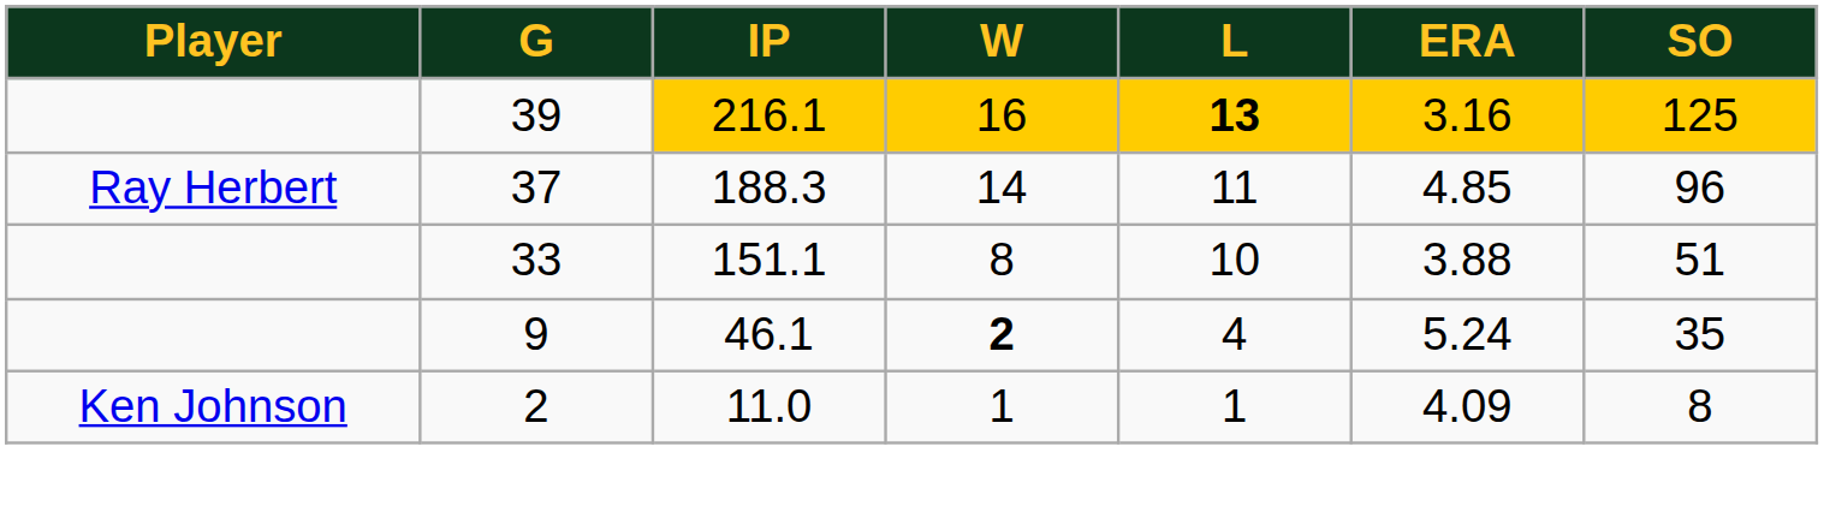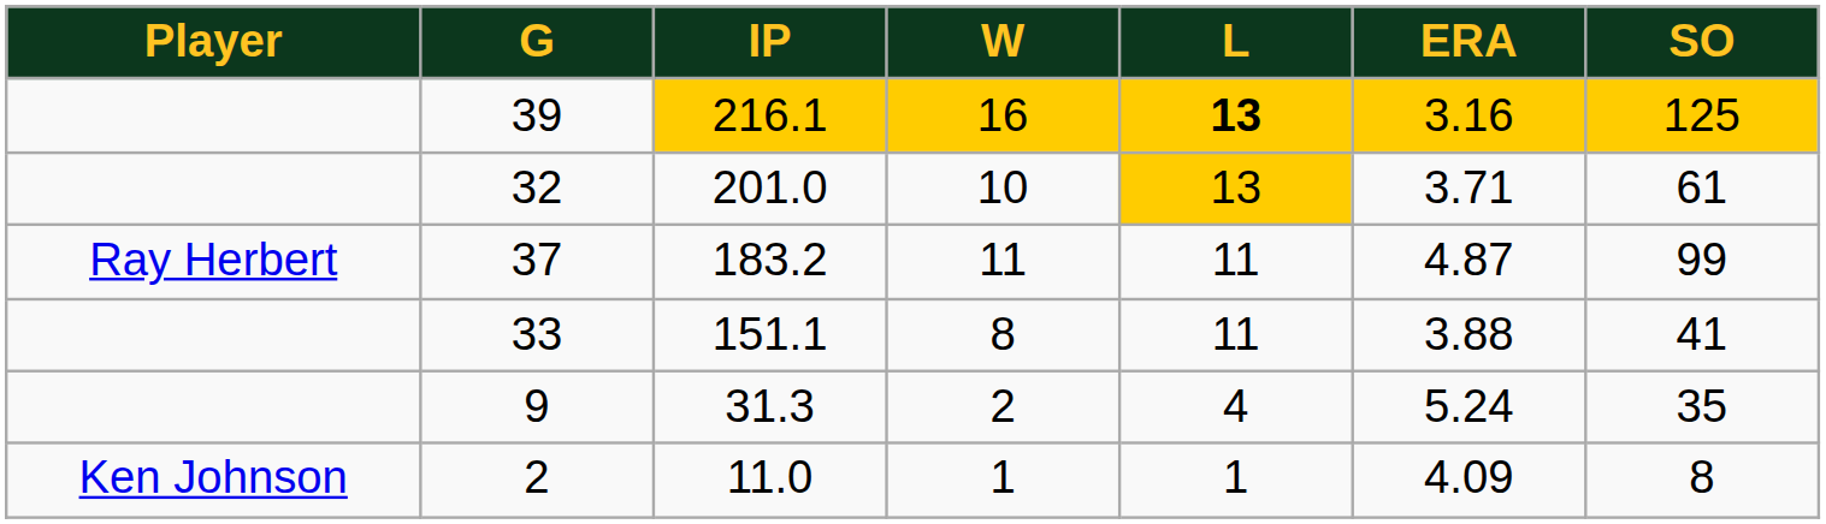 <table class="wikitable sortable">
 <tr>
 <th style="background:#0C371D;color:#ffc322;" width="16%">Player</th>
 <th style="background:#0C371D;color:#ffc322;" width="9%">G</th>
 <th style="background:#0C371D;color:#ffc322;" width="9%">IP</th>
 <th style="background:#0C371D;color:#ffc322;" width="9%">W</th>
 <th style="background:#0C371D;color:#ffc322;" width="9%">L</th>
 <th style="background:#0C371D;color:#ffc322;" width="9%">ERA</th>
 <th style="background:#0C371D;color:#ffc322;" width="9%">SO</th>
 </tr>
 <tr align="center">
 <td></td>
 <td>39</td>
 <td bgcolor="#FFCC00">216.1</td>
 <td bgcolor="#FFCC00">16</td>
 <td bgcolor="#FFCC00"><strong>13</strong></td>
 <td bgcolor="#FFCC00">3.16</td>
 <td bgcolor="#FFCC00">125</td>
 </tr>
 <tr align="center">
+<td></td>
+<td>32</td>
+<td>201.0</td>
+<td>10</td>
+<td bgcolor="#FFCC00">13</td>
+<td>3.71</td>
+<td>61</td>
+</tr>
+<tr align="center">
 <td><a href='#'>Ray Herbert</a></td>
 <td>37</td>
-<td>188.3</td>
-<td>14</td>
+<td>183.2</td>
 <td>11</td>
-<td>4.85</td>
-<td>96</td>
+<td>11</td>
+<td>4.87</td>
+<td>99</td>
 </tr>
 <tr align=center>
 <td></td>
 <td>33</td>
 <td>151.1</td>
 <td>8</td>
-<td>10</td>
+<td>11</td>
 <td>3.88</td>
-<td>51</td>
+<td>41</td>
 </tr>
 <tr align="center">
 <td></td>
 <td>9</td>
-<td>46.1</td>
-<td><strong>2</strong></td>
+<td>31.3</td>
+<td>2</td>
 <td>4</td>
 <td>5.24</td>
 <td>35</td>
 </tr>
 <tr align="center">
 <td><a href='#'>Ken Johnson</a></td>
 <td>2</td>
 <td>11.0</td>
 <td>1</td>
 <td>1</td>
 <td>4.09</td>
 <td>8</td>
 </tr>
 </table>
